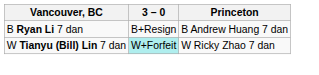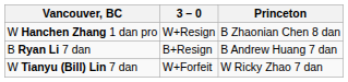 <table class="wikitable">
 <tr>
 <th>Vancouver, BC</th>
 <th>3 – 0</th>
 <th>Princeton</th>
+</tr>
+<tr>
+<td>W <strong>Hanchen Zhang</strong> 1 dan pro</td>
+<td>W+Resign</td>
+<td>B Zhaonian Chen 8 dan</td>
 </tr>
 <tr>
 <td>B <strong>Ryan Li</strong> 7 dan</td>
 <td>B+Resign</td>
 <td>B Andrew Huang 7 dan</td>
 </tr>
 <tr>
 <td>W <strong>Tianyu (Bill) Lin</strong> 7 dan</td>
-<td style="background: paleturquoise;">W+Forfeit</td>
+<td>W+Forfeit</td>
 <td>W Ricky Zhao 7 dan</td>
 </tr>
 </table>
